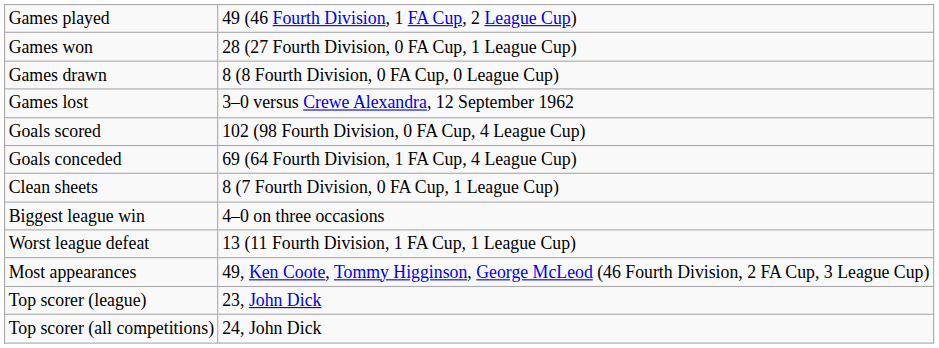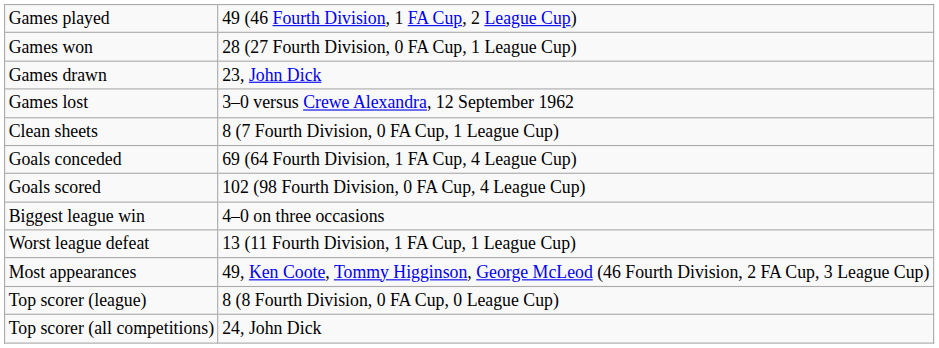 <table class="wikitable">
 <tr>
 <td>Games played</td>
 <td>49 (46 <a href='#'>Fourth Division</a>, 1 <a href='#'>FA Cup</a>, 2 <a href='#'>League Cup</a>)</td>
 </tr>
 <tr>
 <td>Games won</td>
 <td>28 (27 Fourth Division, 0 FA Cup, 1 League Cup)</td>
 </tr>
 <tr>
 <td>Games drawn</td>
-<td>8 (8 Fourth Division, 0 FA Cup, 0 League Cup)</td>
+<td>23, <a href='#'>John Dick</a></td>
 </tr>
 <tr>
 <td>Games lost</td>
 <td>3–0 versus <a href='#'>Crewe Alexandra</a>, 12 September 1962</td>
 </tr>
 <tr>
-<td>Goals scored</td>
-<td>102 (98 Fourth Division, 0 FA Cup, 4 League Cup)</td>
+<td>Clean sheets</td>
+<td>8 (7 Fourth Division, 0 FA Cup, 1 League Cup)</td>
 </tr>
 <tr>
 <td>Goals conceded</td>
 <td>69 (64 Fourth Division, 1 FA Cup, 4 League Cup)</td>
 </tr>
 <tr>
-<td>Clean sheets</td>
-<td>8 (7 Fourth Division, 0 FA Cup, 1 League Cup)</td>
+<td>Goals scored</td>
+<td>102 (98 Fourth Division, 0 FA Cup, 4 League Cup)</td>
 </tr>
 <tr>
 <td>Biggest league win</td>
 <td>4–0 on three occasions</td>
 </tr>
 <tr>
 <td>Worst league defeat</td>
 <td>13 (11 Fourth Division, 1 FA Cup, 1 League Cup)</td>
 </tr>
 <tr>
 <td>Most appearances</td>
 <td>49, <a href='#'>Ken Coote</a>, <a href='#'>Tommy Higginson</a>, <a href='#'>George McLeod</a> (46 Fourth Division, 2 FA Cup, 3 League Cup)</td>
 </tr>
 <tr>
 <td>Top scorer (league)</td>
-<td>23, <a href='#'>John Dick</a></td>
+<td>8 (8 Fourth Division, 0 FA Cup, 0 League Cup)</td>
 </tr>
 <tr>
 <td>Top scorer (all competitions)</td>
 <td>24, John Dick</td>
 </tr>
 </table>
